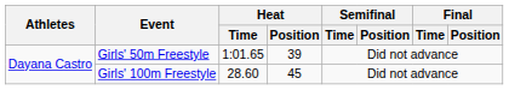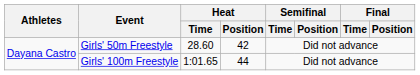 <table class="wikitable" border="1" style="font-size:90%">
 <tr>
 <th rowspan=2>Athletes</th>
 <th rowspan=2>Event</th>
 <th colspan=2>Heat</th>
 <th colspan=2>Semifinal</th>
 <th colspan=2>Final</th>
 </tr>
 <tr>
 <th>Time</th>
 <th>Position</th>
 <th>Time</th>
 <th>Position</th>
 <th>Time</th>
 <th>Position</th>
 </tr>
 <tr>
 <td rowspan=2><a href='#'>Dayana Castro</a></td>
 <td><a href='#'>Girls' 50m Freestyle</a></td>
-<td align=center>1:01.65</td>
-<td align=center>39</td>
+<td align=center>28.60</td>
+<td align=center>42</td>
 <td colspan="4" align=center>Did not advance</td>
 </tr>
 <tr>
 <td><a href='#'>Girls' 100m Freestyle</a></td>
-<td align=center>28.60</td>
-<td align=center>45</td>
+<td align=center>1:01.65</td>
+<td align=center>44</td>
 <td colspan="4" align=center>Did not advance</td>
 </tr>
 </table>
